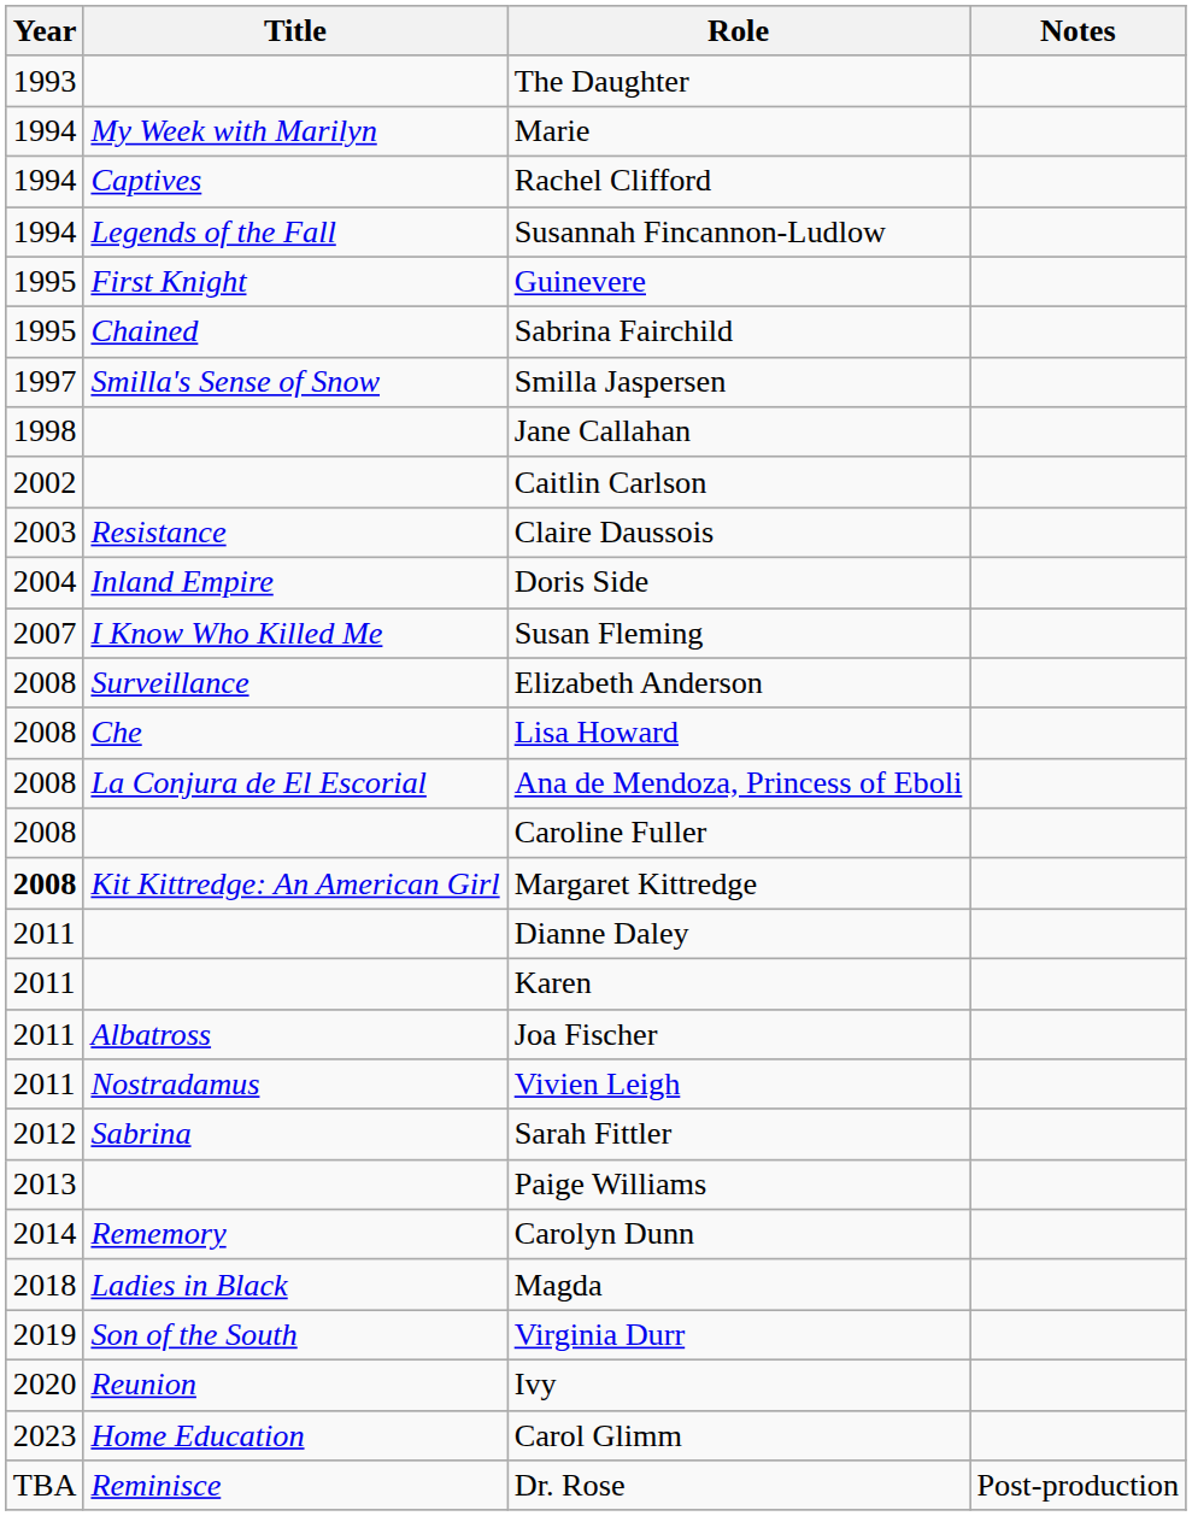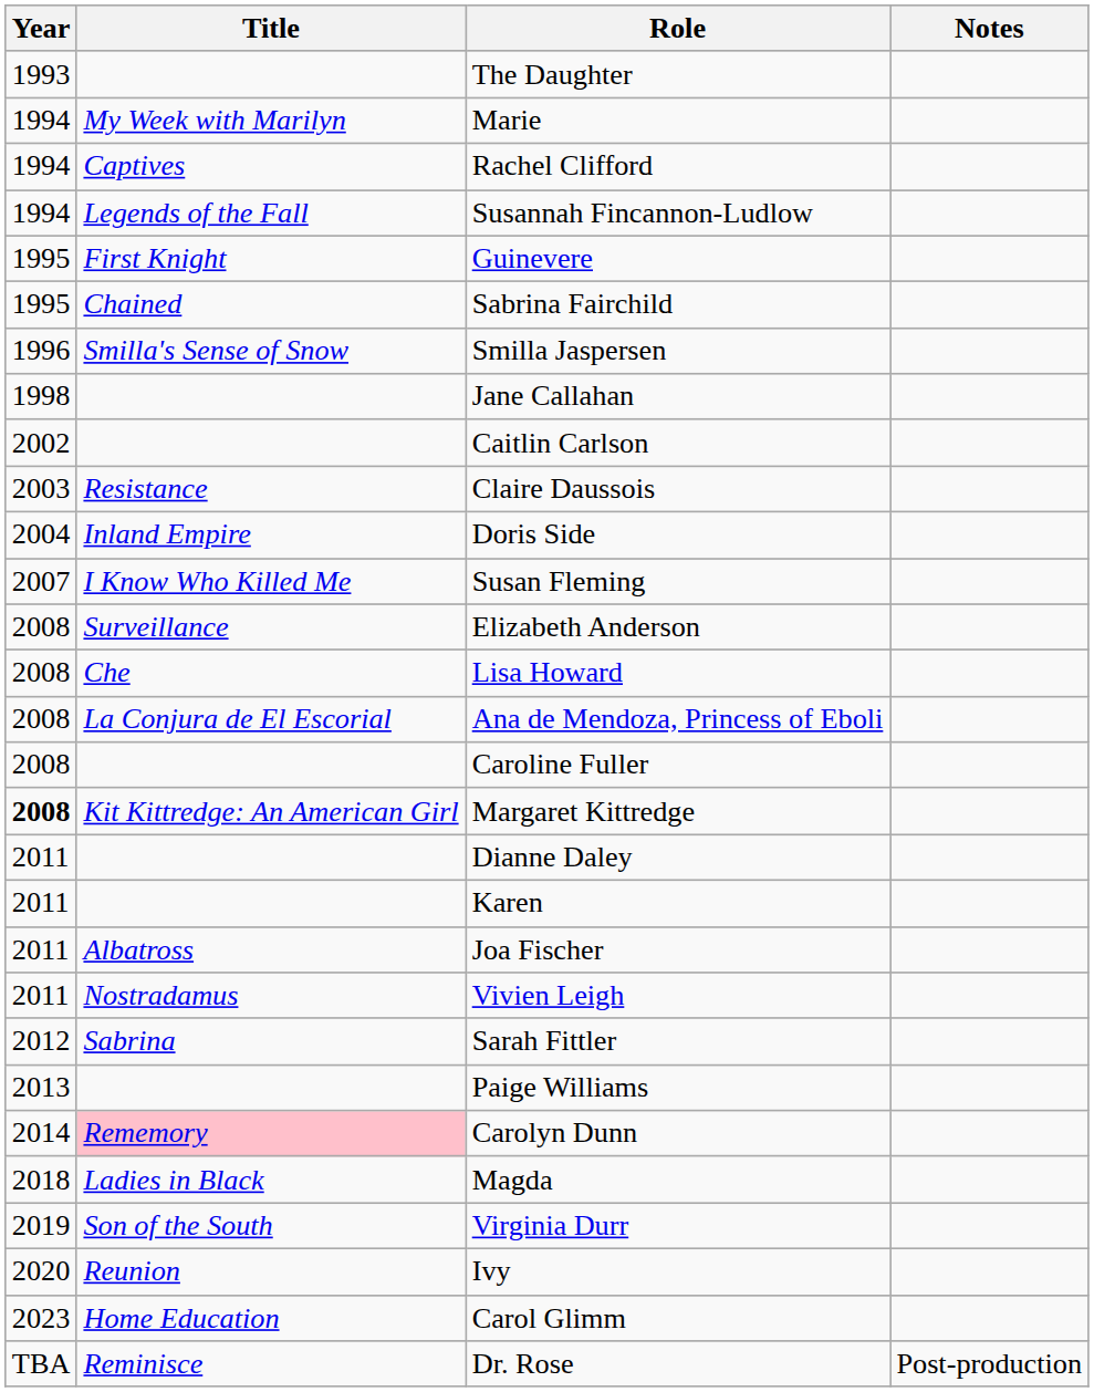 <table class="wikitable sortable">
 <tr>
 <th>Year</th>
 <th>Title</th>
 <th>Role</th>
 <th class="unsortable">Notes</th>
 </tr>
 <tr>
 <td>1993</td>
 <td><em></em></td>
 <td>The Daughter</td>
 <td></td>
 </tr>
 <tr>
 <td>1994</td>
 <td><em><a href='#'>My Week with Marilyn</a></em></td>
 <td>Marie</td>
 <td></td>
 </tr>
 <tr>
 <td>1994</td>
 <td><em><a href='#'>Captives</a></em></td>
 <td>Rachel Clifford</td>
 <td></td>
 </tr>
 <tr>
 <td>1994</td>
 <td><em><a href='#'>Legends of the Fall</a></em></td>
 <td>Susannah Fincannon-Ludlow</td>
 <td></td>
 </tr>
 <tr>
 <td>1995</td>
 <td><em><a href='#'>First Knight</a></em></td>
 <td><a href='#'>Guinevere</a></td>
 <td></td>
 </tr>
 <tr>
 <td>1995</td>
 <td><em><a href='#'>Chained</a></em></td>
 <td>Sabrina Fairchild</td>
 <td></td>
 </tr>
 <tr>
-<td>1997</td>
+<td>1996</td>
 <td><em><a href='#'>Smilla's Sense of Snow</a></em></td>
 <td>Smilla Jaspersen</td>
 <td></td>
 </tr>
 <tr>
 <td>1998</td>
 <td><em></em></td>
 <td>Jane Callahan</td>
 <td></td>
 </tr>
 <tr>
 <td>2002</td>
 <td><em></em></td>
 <td>Caitlin Carlson</td>
 <td></td>
 </tr>
 <tr>
 <td>2003</td>
 <td><em><a href='#'>Resistance</a></em></td>
 <td>Claire Daussois</td>
 <td></td>
 </tr>
 <tr>
 <td>2004</td>
 <td><em><a href='#'>Inland Empire</a></em></td>
 <td>Doris Side</td>
 <td></td>
 </tr>
 <tr>
 <td>2007</td>
 <td><em><a href='#'>I Know Who Killed Me</a></em></td>
 <td>Susan Fleming</td>
 <td></td>
 </tr>
 <tr>
 <td>2008</td>
 <td><em><a href='#'>Surveillance</a></em></td>
 <td>Elizabeth Anderson</td>
 <td></td>
 </tr>
 <tr>
 <td>2008</td>
 <td><em><a href='#'>Che</a></em></td>
 <td><a href='#'>Lisa Howard</a></td>
 <td></td>
 </tr>
 <tr>
 <td>2008</td>
 <td><em><a href='#'>La Conjura de El Escorial</a></em></td>
 <td><a href='#'>Ana de Mendoza, Princess of Eboli</a></td>
 <td></td>
 </tr>
 <tr>
 <td>2008</td>
 <td><em></em></td>
 <td>Caroline Fuller</td>
 <td></td>
 </tr>
 <tr>
 <td><strong>2008</strong></td>
 <td><em><a href='#'>Kit Kittredge: An American Girl</a></em></td>
 <td>Margaret Kittredge</td>
 <td></td>
 </tr>
 <tr>
 <td>2011</td>
 <td><em></em></td>
 <td>Dianne Daley</td>
 <td></td>
 </tr>
 <tr>
 <td>2011</td>
 <td><em></em></td>
 <td>Karen</td>
 <td></td>
 </tr>
 <tr>
 <td>2011</td>
 <td><em><a href='#'>Albatross</a></em></td>
 <td>Joa Fischer</td>
 <td></td>
 </tr>
 <tr>
 <td>2011</td>
 <td><em><a href='#'>Nostradamus</a></em></td>
 <td><a href='#'>Vivien Leigh</a></td>
 <td></td>
 </tr>
 <tr>
 <td>2012</td>
 <td><em><a href='#'>Sabrina</a></em></td>
 <td>Sarah Fittler</td>
 <td></td>
 </tr>
 <tr>
 <td>2013</td>
 <td><em></em></td>
 <td>Paige Williams</td>
 <td></td>
 </tr>
 <tr>
 <td>2014</td>
-<td><em><a href='#'>Rememory</a></em></td>
+<td style="background: pink;"><em><a href='#'>Rememory</a></em></td>
 <td>Carolyn Dunn</td>
 <td></td>
 </tr>
 <tr>
 <td>2018</td>
 <td><em><a href='#'>Ladies in Black</a></em></td>
 <td>Magda</td>
 <td></td>
 </tr>
 <tr>
 <td>2019</td>
 <td><em><a href='#'>Son of the South</a></em></td>
 <td><a href='#'>Virginia Durr</a></td>
 <td></td>
 </tr>
 <tr>
 <td>2020</td>
 <td><em><a href='#'>Reunion</a></em></td>
 <td>Ivy</td>
 <td></td>
 </tr>
 <tr>
 <td>2023</td>
 <td><em><a href='#'>Home Education</a></em></td>
 <td>Carol Glimm</td>
 <td></td>
 </tr>
 <tr>
 <td>TBA</td>
 <td><em><a href='#'>Reminisce</a></em></td>
 <td>Dr. Rose</td>
 <td>Post-production</td>
 </tr>
 </table>
